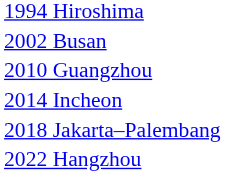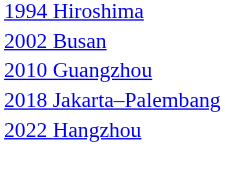 <table>
 <tr>
 <td><a href='#'>1994 Hiroshima</a></td>
 <td></td>
 <td></td>
 <td></td>
 </tr>
 <tr>
 <td><a href='#'>2002 Busan</a></td>
 <td></td>
 <td></td>
 <td></td>
 </tr>
 <tr>
 <td><a href='#'>2010 Guangzhou</a></td>
 <td></td>
 <td></td>
 <td></td>
 </tr>
 <tr>
-<td><a href='#'>2014 Incheon</a></td>
-<td></td>
-<td></td>
-<td></td>
-</tr>
-<tr>
 <td><a href='#'>2018 Jakarta–Palembang</a></td>
 <td></td>
 <td></td>
 <td></td>
 </tr>
 <tr>
 <td><a href='#'>2022 Hangzhou</a></td>
 <td></td>
 <td></td>
 <td></td>
 </tr>
 </table>
